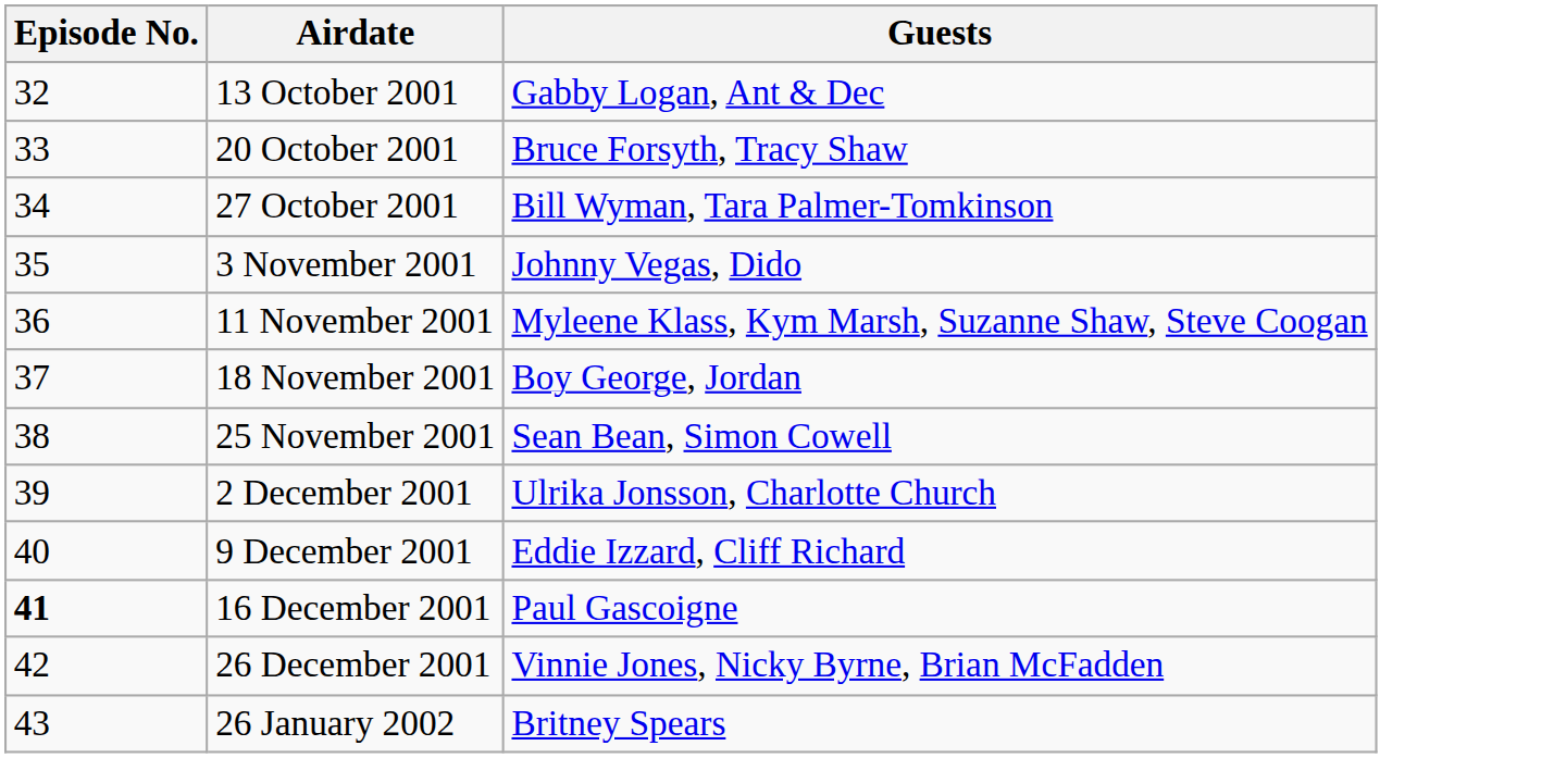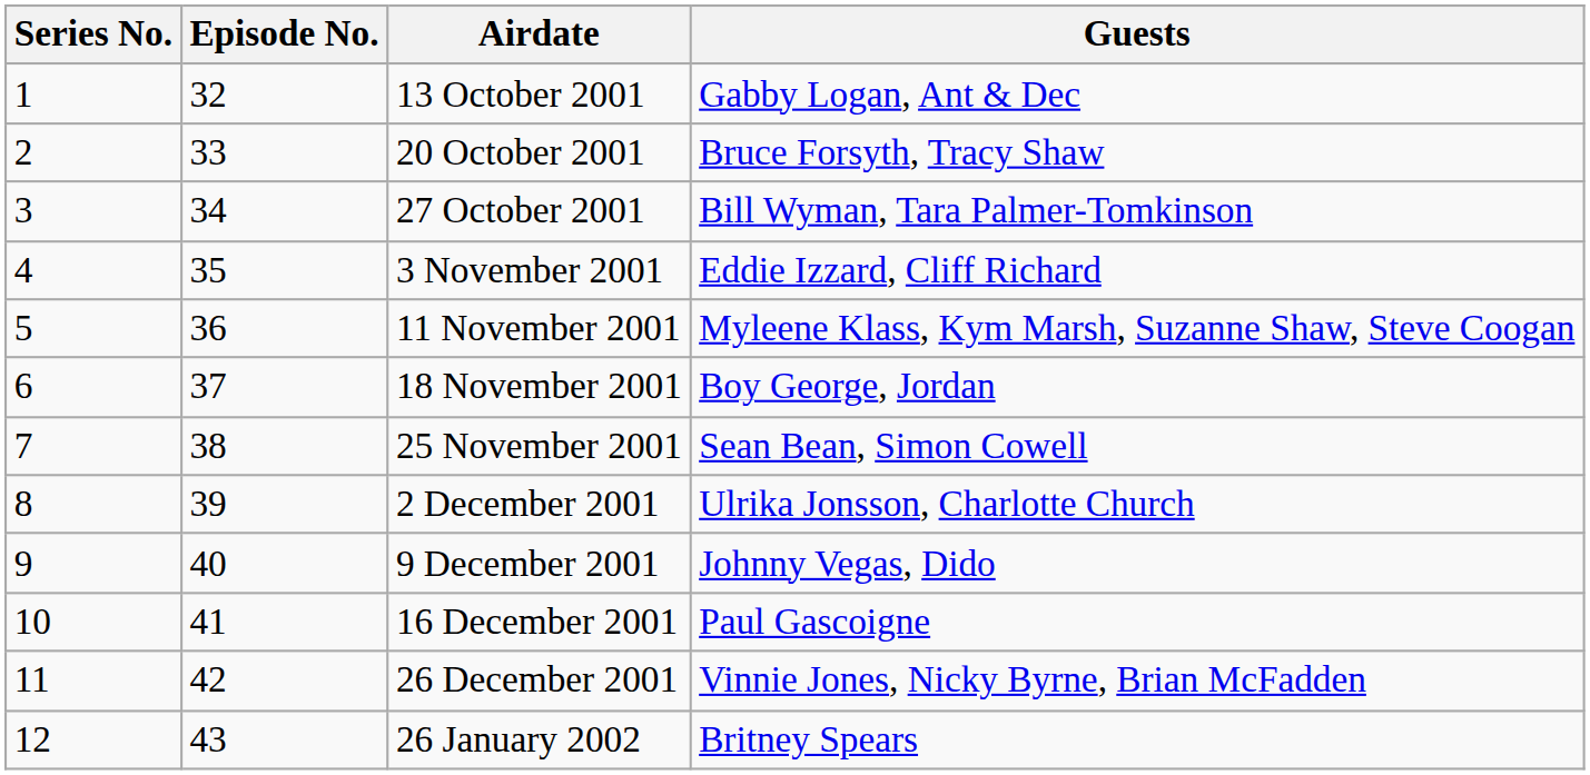 <table class="wikitable">
 <tr>
+<th>Series No.</th>
 <th>Episode No.</th>
 <th>Airdate</th>
 <th>Guests</th>
 </tr>
 <tr>
+<td>1</td>
 <td>32</td>
 <td>13 October 2001</td>
 <td><a href='#'>Gabby Logan</a>, <a href='#'>Ant & Dec</a></td>
 </tr>
 <tr>
+<td>2</td>
 <td>33</td>
 <td>20 October 2001</td>
 <td><a href='#'>Bruce Forsyth</a>, <a href='#'>Tracy Shaw</a></td>
 </tr>
 <tr>
+<td>3</td>
 <td>34</td>
 <td>27 October 2001</td>
 <td><a href='#'>Bill Wyman</a>, <a href='#'>Tara Palmer-Tomkinson</a></td>
 </tr>
 <tr>
+<td>4</td>
 <td>35</td>
 <td>3 November 2001</td>
-<td><a href='#'>Johnny Vegas</a>, <a href='#'>Dido</a></td>
+<td><a href='#'>Eddie Izzard</a>, <a href='#'>Cliff Richard</a></td>
 </tr>
 <tr>
+<td>5</td>
 <td>36</td>
 <td>11 November 2001</td>
 <td><a href='#'>Myleene Klass</a>, <a href='#'>Kym Marsh</a>, <a href='#'>Suzanne Shaw</a>, <a href='#'>Steve Coogan</a></td>
 </tr>
 <tr>
+<td>6</td>
 <td>37</td>
 <td>18 November 2001</td>
 <td><a href='#'>Boy George</a>, <a href='#'>Jordan</a></td>
 </tr>
 <tr>
+<td>7</td>
 <td>38</td>
 <td>25 November 2001</td>
 <td><a href='#'>Sean Bean</a>, <a href='#'>Simon Cowell</a></td>
 </tr>
 <tr>
+<td>8</td>
 <td>39</td>
 <td>2 December 2001</td>
 <td><a href='#'>Ulrika Jonsson</a>, <a href='#'>Charlotte Church</a></td>
 </tr>
 <tr>
+<td>9</td>
 <td>40</td>
 <td>9 December 2001</td>
-<td><a href='#'>Eddie Izzard</a>, <a href='#'>Cliff Richard</a></td>
+<td><a href='#'>Johnny Vegas</a>, <a href='#'>Dido</a></td>
 </tr>
 <tr>
-<td><strong>41</strong></td>
+<td>10</td>
+<td>41</td>
 <td>16 December 2001</td>
 <td><a href='#'>Paul Gascoigne</a></td>
 </tr>
 <tr>
+<td>11</td>
 <td>42</td>
 <td>26 December 2001</td>
 <td><a href='#'>Vinnie Jones</a>, <a href='#'>Nicky Byrne</a>, <a href='#'>Brian McFadden</a></td>
 </tr>
 <tr>
+<td>12</td>
 <td>43</td>
 <td>26 January 2002</td>
 <td><a href='#'>Britney Spears</a></td>
 </tr>
 </table>
